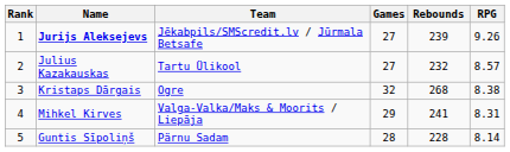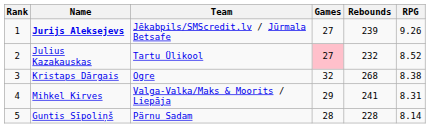 <table class="wikitable" style="text-align: center">
 <tr>
 <th>Rank</th>
 <th width=180>Name</th>
 <th width=320>Team</th>
 <th>Games</th>
 <th width=75>Rebounds</th>
 <th width=40>RPG</th>
 </tr>
 <tr>
 <td>1</td>
 <td align=left> <strong><a href='#'>Jurijs Aleksejevs</a></strong></td>
 <td align=left> <a href='#'>Jēkabpils/SMScredit.lv</a> /  <a href='#'>Jūrmala Betsafe</a></td>
 <td>27</td>
 <td>239</td>
 <td>9.26</td>
 </tr>
 <tr>
 <td>2</td>
 <td align=left> <a href='#'>Julius Kazakauskas</a></td>
 <td align=left> <a href='#'>Tartu Ülikool</a></td>
-<td>27</td>
+<td style="background: pink;">27</td>
 <td>232</td>
-<td>8.57</td>
+<td>8.52</td>
 </tr>
 <tr>
 <td>3</td>
 <td align=left> <a href='#'>Kristaps Dārgais</a></td>
 <td align=left> <a href='#'>Ogre</a></td>
 <td>32</td>
 <td>268</td>
 <td>8.38</td>
 </tr>
 <tr>
 <td>4</td>
 <td align=left> <a href='#'>Mihkel Kirves</a></td>
 <td align=left> <a href='#'>Valga-Valka/Maks & Moorits</a> /  <a href='#'>Liepāja</a></td>
 <td>29</td>
 <td>241</td>
 <td>8.31</td>
 </tr>
 <tr>
 <td>5</td>
 <td align=left> <a href='#'>Guntis Sīpoliņš</a></td>
 <td align=left> <a href='#'>Pärnu Sadam</a></td>
 <td>28</td>
 <td>228</td>
 <td>8.14</td>
 </tr>
 </table>
